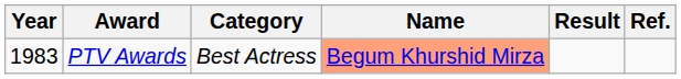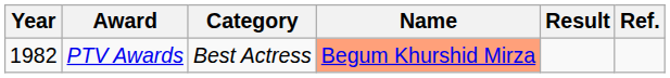 <table class="wikitable">
 <tr>
 <th>Year</th>
 <th>Award</th>
 <th>Category</th>
 <th>Name</th>
 <th>Result</th>
 <th>Ref.</th>
 </tr>
 <tr>
-<td>1983</td>
+<td>1982</td>
 <td><em><a href='#'>PTV Awards</a></em></td>
 <td><em>Best Actress</em></td>
 <td style="background: lightsalmon;"><a href='#'>Begum Khurshid Mirza</a></td>
 <td></td>
 <td></td>
 </tr>
 </table>
